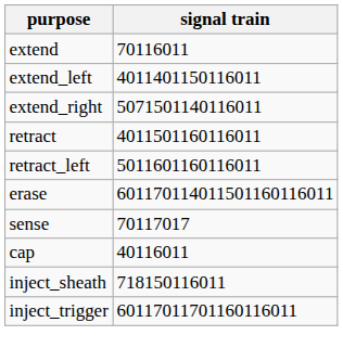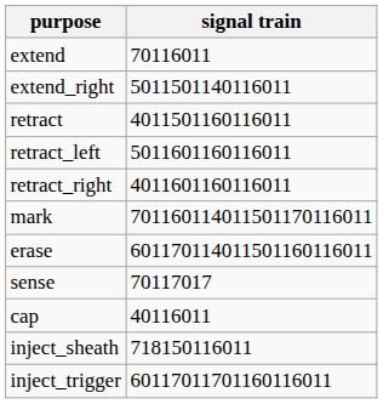 <table class="wikitable" style="text-align:left">
 <tr>
 <th>purpose</th>
 <th>signal train</th>
 </tr>
 <tr>
 <td>extend</td>
 <td>70116011</td>
 </tr>
 <tr>
-<td>extend_left</td>
-<td>4011401150116011</td>
-</tr>
-<tr>
 <td>extend_right</td>
-<td>5071501140116011</td>
+<td>5011501140116011</td>
 </tr>
 <tr>
 <td>retract</td>
 <td>4011501160116011</td>
 </tr>
 <tr>
 <td>retract_left</td>
 <td>5011601160116011</td>
+</tr>
+<tr>
+<td>retract_right</td>
+<td>4011601160116011</td>
+</tr>
+<tr>
+<td>mark</td>
+<td>701160114011501170116011</td>
 </tr>
 <tr>
 <td>erase</td>
 <td>601170114011501160116011</td>
 </tr>
 <tr>
 <td>sense</td>
 <td>70117017</td>
 </tr>
 <tr>
 <td>cap</td>
 <td>40116011</td>
 </tr>
 <tr>
 <td>inject_sheath</td>
 <td>718150116011</td>
 </tr>
 <tr>
 <td>inject_trigger</td>
 <td>60117011701160116011</td>
 </tr>
 </table>
